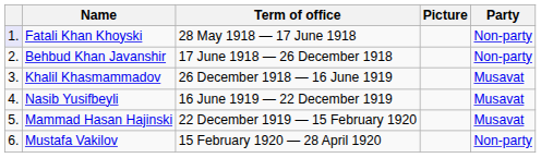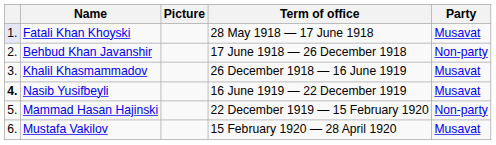 <table class="wikitable">
 <tr>
 <th></th>
 <th>Name</th>
+<th>Picture</th>
 <th>Term of office</th>
-<th>Picture</th>
 <th>Party</th>
 </tr>
 <tr>
 <td style="background: lavender;">1.</td>
 <td><a href='#'>Fatali Khan Khoyski</a></td>
+<td></td>
 <td>28 May 1918 — 17 June 1918</td>
-<td></td>
-<td><a href='#'>Non-party</a></td>
+<td><a href='#'>Musavat</a></td>
 </tr>
 <tr>
 <td>2.</td>
 <td><a href='#'>Behbud Khan Javanshir</a></td>
+<td></td>
 <td>17 June 1918 — 26 December 1918</td>
-<td></td>
 <td><a href='#'>Non-party</a></td>
 </tr>
 <tr>
 <td>3.</td>
 <td><a href='#'>Khalil Khasmammadov</a></td>
+<td></td>
 <td>26 December 1918 — 16 June 1919</td>
-<td></td>
 <td><a href='#'>Musavat</a></td>
 </tr>
 <tr>
-<td>4.</td>
+<td><strong>4.</strong></td>
 <td><a href='#'>Nasib Yusifbeyli</a></td>
+<td></td>
 <td>16 June 1919 — 22 December 1919</td>
-<td></td>
 <td><a href='#'>Musavat</a></td>
 </tr>
 <tr>
 <td>5.</td>
 <td><a href='#'>Mammad Hasan Hajinski</a></td>
+<td></td>
 <td>22 December 1919 — 15 February 1920</td>
-<td></td>
-<td><a href='#'>Musavat</a></td>
+<td><a href='#'>Non-party</a></td>
 </tr>
 <tr>
 <td>6.</td>
 <td><a href='#'>Mustafa Vakilov</a></td>
+<td></td>
 <td>15 February 1920 — 28 April 1920</td>
-<td></td>
-<td><a href='#'>Non-party</a></td>
+<td><a href='#'>Musavat</a></td>
 </tr>
 </table>
